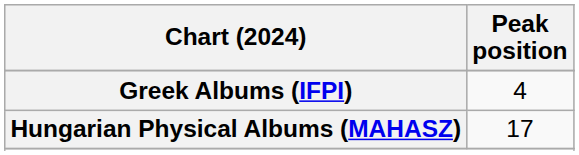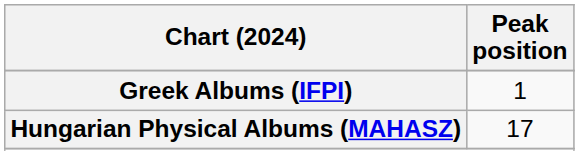 <table class="wikitable sortable plainrowheaders" style="text-align:center">
 <tr>
 <th scope="col">Chart (2024)</th>
 <th scope="col">Peak<br>position</th>
 </tr>
 <tr>
 </tr>
 <tr>
 <th scope="row">Greek Albums (<a href='#'>IFPI</a>)</th>
-<td>4</td>
+<td>1</td>
 </tr>
 <tr>
 <th scope="row">Hungarian Physical Albums (<a href='#'>MAHASZ</a>)</th>
 <td>17</td>
 </tr>
 <tr>
 </tr>
 <tr>
 </tr>
 <tr>
 </tr>
 </table>
